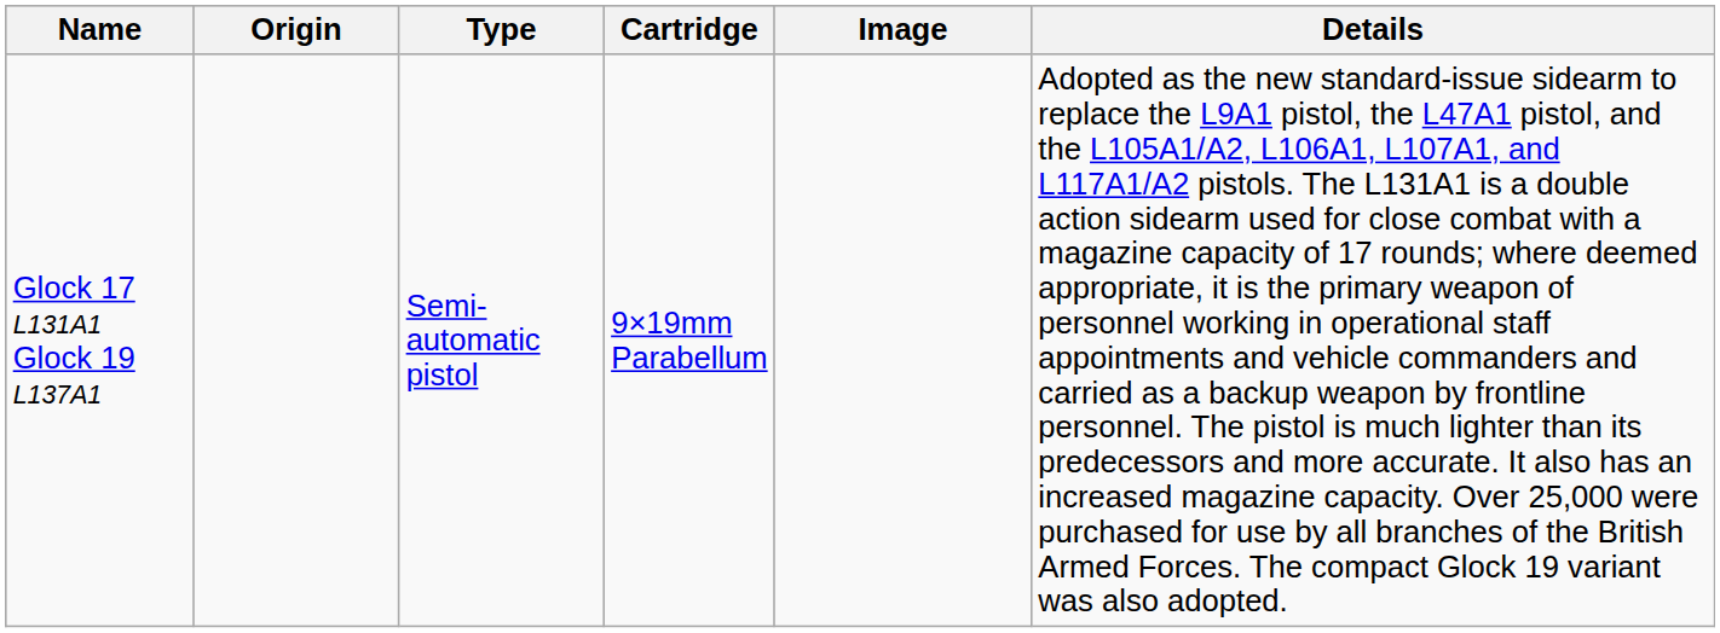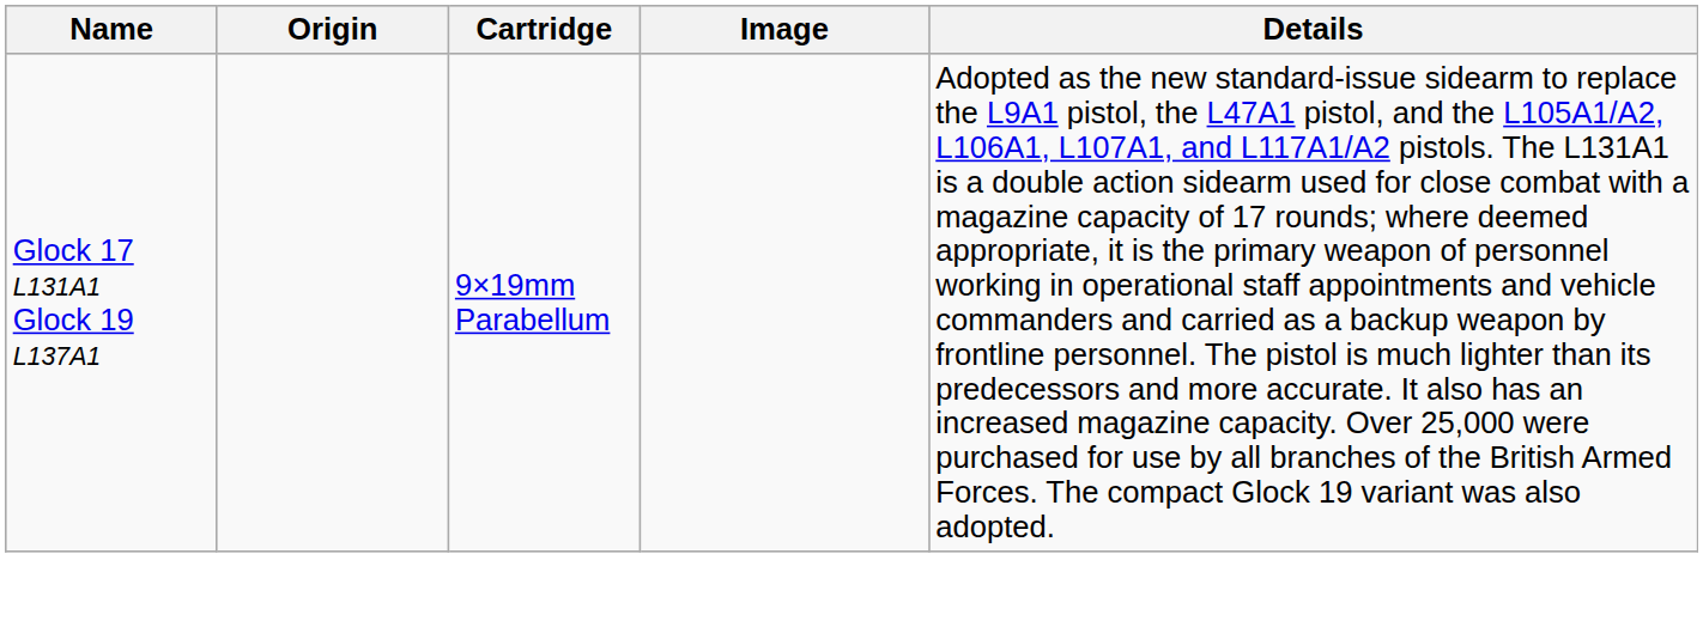 <table class="wikitable" style="margin:auto; width:100%;">
 <tr>
 <th style="text-align: center; width:11%;">Name</th>
 <th style="text-align: center; width:12%;">Origin</th>
-<th style="text-align: center; width:12%;">Type</th>
 <th style="text-align: center; width:10%;">Cartridge</th>
 <th style="text-align: center; width:15%;">Image</th>
 <th style="text-align: center; width:40%;">Details</th>
 </tr>
 <tr>
 <td><a href='#'>Glock 17</a><br><em><small>L131A1</small></em><br><a href='#'>Glock 19</a><br><em><small>L137A1</small></em> </td>
 <td></td>
-<td><a href='#'>Semi-automatic pistol</a></td>
 <td><a href='#'>9×19mm Parabellum</a></td>
 <td></td>
 <td>Adopted as the new standard-issue sidearm to replace the <a href='#'>L9A1</a> pistol, the <a href='#'>L47A1</a> pistol, and the <a href='#'>L105A1/A2, L106A1, L107A1, and L117A1/A2</a> pistols. The L131A1 is a double action sidearm used for close combat with a magazine capacity of 17 rounds; where deemed appropriate, it is the primary weapon of personnel working in operational staff appointments and vehicle commanders and carried as a backup weapon by frontline personnel. The pistol is much lighter than its predecessors and more accurate. It also has an increased magazine capacity. Over 25,000 were purchased for use by all branches of the British Armed Forces. The compact Glock 19 variant was also adopted.</td>
 </tr>
 </table>
